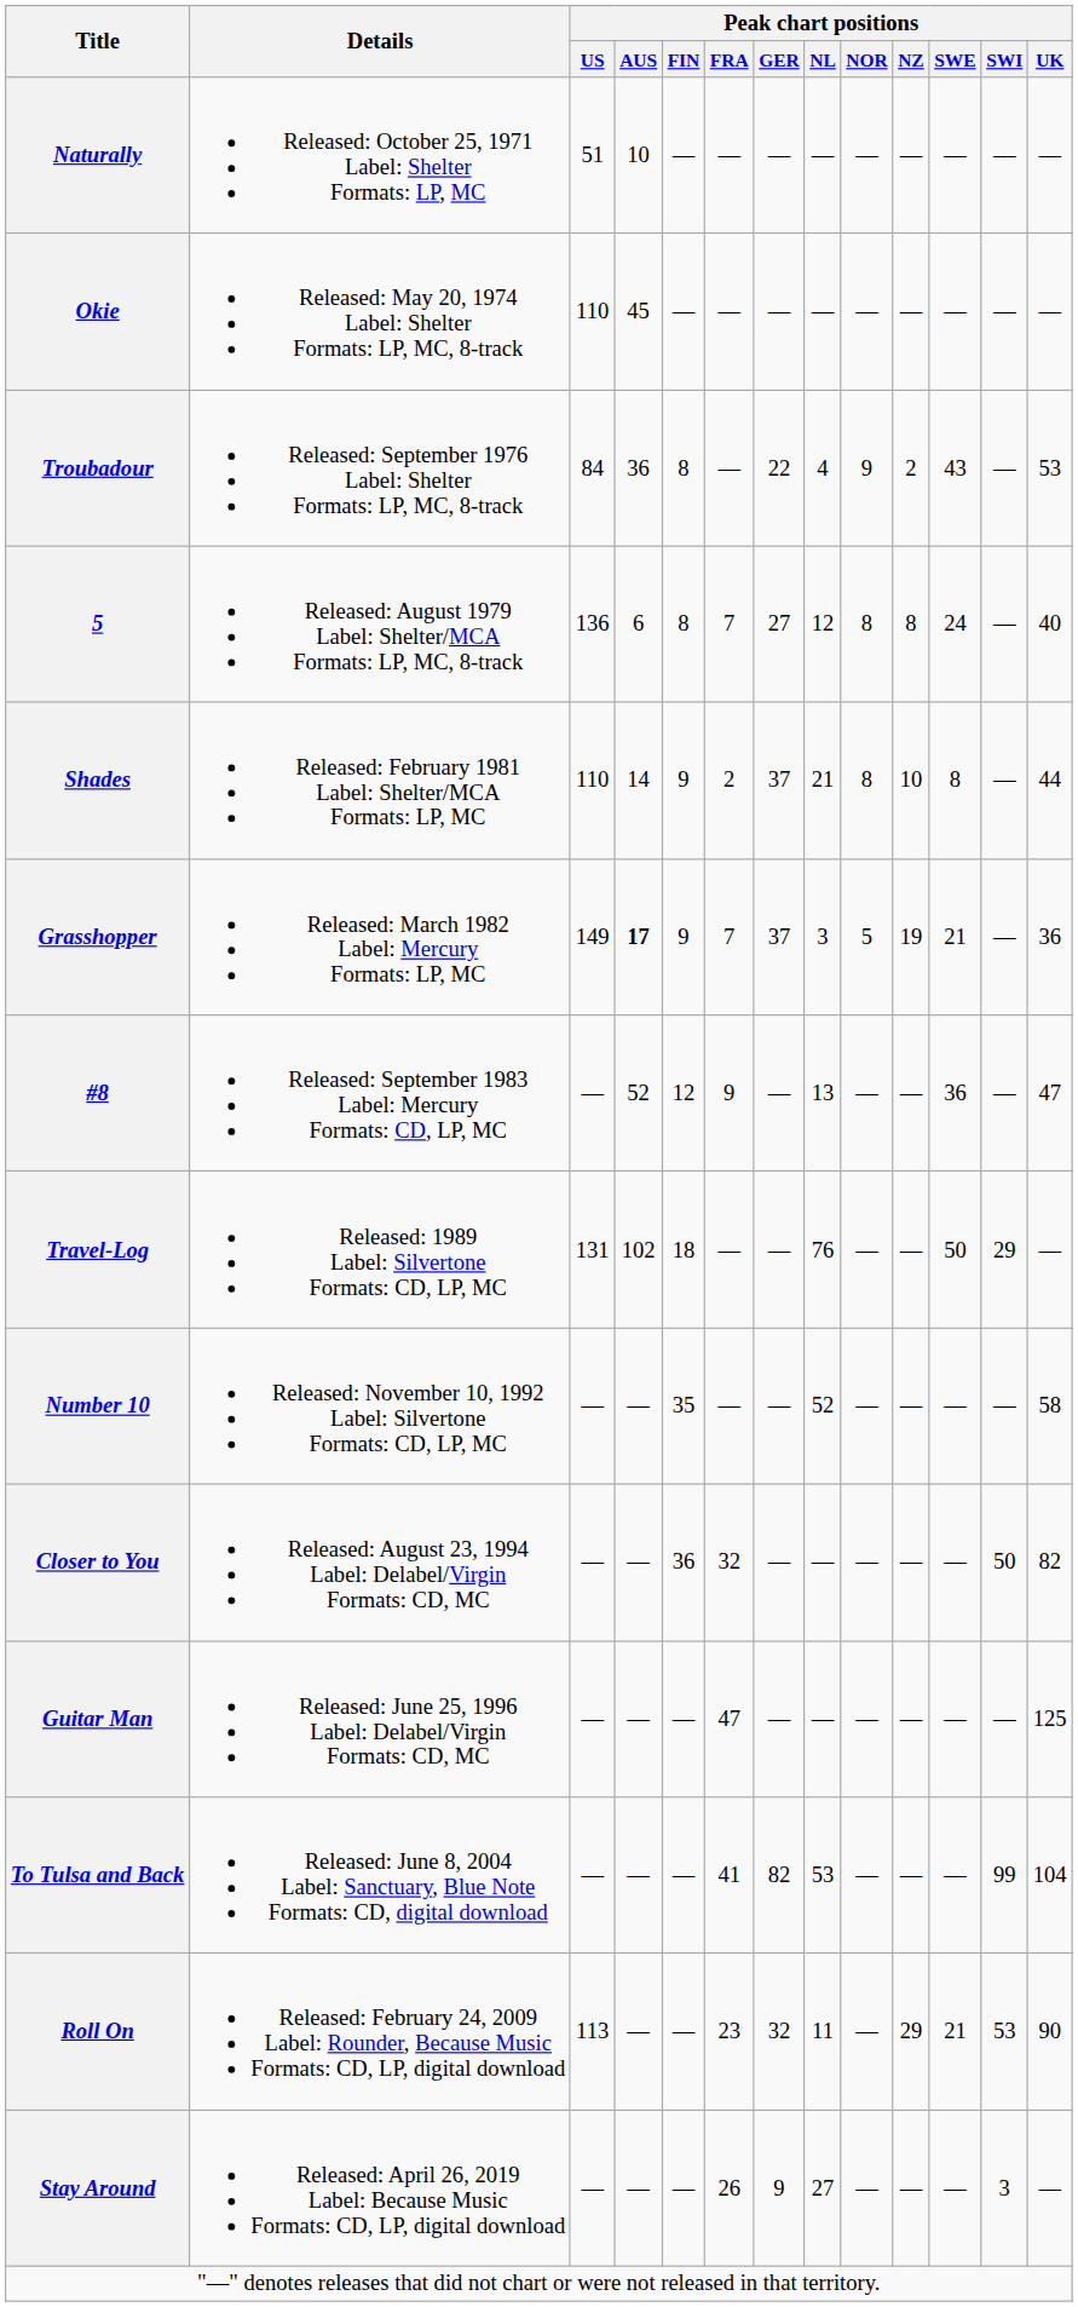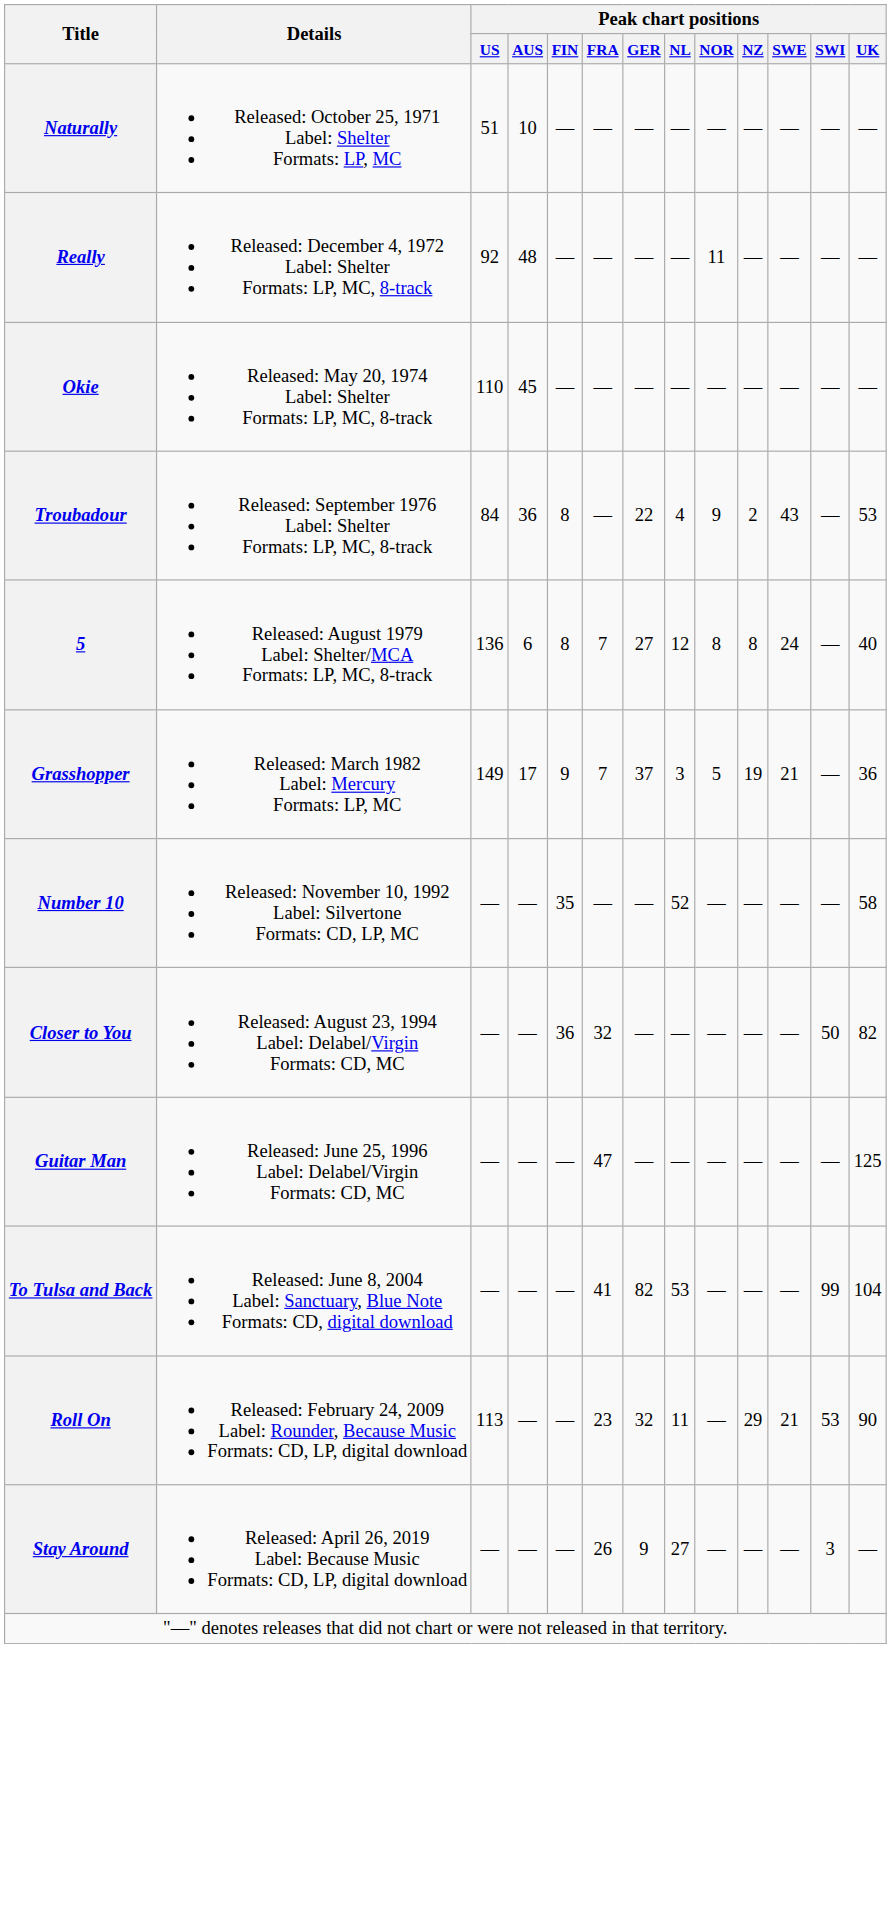 <table class="wikitable plainrowheaders" style="text-align:center;">
 <tr>
 <th scope="col" rowspan="2">Title</th>
 <th scope="col" rowspan="2">Details</th>
 <th colspan="11">Peak chart positions</th>
 </tr>
 <tr>
 <th><small><a href='#'>US</a></small><br></th>
 <th><small><a href='#'>AUS</a></small><br></th>
 <th><small><a href='#'>FIN</a></small><br></th>
 <th><small><a href='#'>FRA</a></small><br></th>
 <th><small><a href='#'>GER</a></small><br></th>
 <th><small><a href='#'>NL</a></small><br></th>
 <th><small><a href='#'>NOR</a></small><br></th>
 <th><small><a href='#'>NZ</a></small><br></th>
 <th><small><a href='#'>SWE</a></small><br></th>
 <th><small><a href='#'>SWI</a></small><br></th>
 <th><small><a href='#'>UK</a></small><br></th>
 </tr>
 <tr>
 <th scope="row"><em><a href='#'>Naturally</a></em></th>
 <td><br><ul><li>Released: October 25, 1971</li><li>Label: <a href='#'>Shelter</a></li><li>Formats: <a href='#'>LP</a>, <a href='#'>MC</a></li></ul></td>
 <td>51</td>
 <td>10</td>
 <td>—</td>
 <td>—</td>
 <td>—</td>
 <td>—</td>
 <td>—</td>
+<td>—</td>
+<td>—</td>
+<td>—</td>
+<td>—</td>
+</tr>
+<tr>
+<th scope="row"><em><a href='#'>Really</a></em></th>
+<td><br><ul><li>Released: December 4, 1972</li><li>Label: Shelter</li><li>Formats: LP, MC, <a href='#'>8-track</a></li></ul></td>
+<td>92</td>
+<td>48</td>
+<td>—</td>
+<td>—</td>
+<td>—</td>
+<td>—</td>
+<td>11</td>
 <td>—</td>
 <td>—</td>
 <td>—</td>
 <td>—</td>
 </tr>
 <tr>
 <th scope="row"><em><a href='#'>Okie</a></em></th>
 <td><br><ul><li>Released: May 20, 1974</li><li>Label: Shelter</li><li>Formats: LP, MC, 8-track</li></ul></td>
 <td>110</td>
 <td>45</td>
 <td>—</td>
 <td>—</td>
 <td>—</td>
 <td>—</td>
 <td>—</td>
 <td>—</td>
 <td>—</td>
 <td>—</td>
 <td>—</td>
 </tr>
 <tr>
 <th scope="row"><em><a href='#'>Troubadour</a></em></th>
 <td><br><ul><li>Released: September 1976</li><li>Label: Shelter</li><li>Formats: LP, MC, 8-track</li></ul></td>
 <td>84</td>
 <td>36</td>
 <td>8</td>
 <td>—</td>
 <td>22</td>
 <td>4</td>
 <td>9</td>
 <td>2</td>
 <td>43</td>
 <td>—</td>
 <td>53</td>
 </tr>
 <tr>
 <th scope="row"><em><a href='#'>5</a></em></th>
 <td><br><ul><li>Released: August 1979</li><li>Label: Shelter/<a href='#'>MCA</a></li><li>Formats: LP, MC, 8-track</li></ul></td>
 <td>136</td>
 <td>6</td>
 <td>8</td>
 <td>7</td>
 <td>27</td>
 <td>12</td>
 <td>8</td>
 <td>8</td>
 <td>24</td>
 <td>—</td>
 <td>40</td>
 </tr>
 <tr>
-<th scope="row"><em><a href='#'>Shades</a></em></th>
-<td><br><ul><li>Released: February 1981</li><li>Label: Shelter/MCA</li><li>Formats: LP, MC</li></ul></td>
-<td>110</td>
-<td>14</td>
-<td>9</td>
-<td>2</td>
-<td>37</td>
-<td>21</td>
-<td>8</td>
-<td>10</td>
-<td>8</td>
-<td>—</td>
-<td>44</td>
-</tr>
-<tr>
 <th scope="row"><em><a href='#'>Grasshopper</a></em></th>
 <td><br><ul><li>Released: March 1982</li><li>Label: <a href='#'>Mercury</a></li><li>Formats: LP, MC</li></ul></td>
 <td>149</td>
-<td><strong>17</strong></td>
+<td>17</td>
 <td>9</td>
 <td>7</td>
 <td>37</td>
 <td>3</td>
 <td>5</td>
 <td>19</td>
 <td>21</td>
 <td>—</td>
 <td>36</td>
-</tr>
-<tr>
-<th scope="row"><em><a href='#'>#8</a></em></th>
-<td><br><ul><li>Released: September 1983</li><li>Label: Mercury</li><li>Formats: <a href='#'>CD</a>, LP, MC</li></ul></td>
-<td>—</td>
-<td>52</td>
-<td>12</td>
-<td>9</td>
-<td>—</td>
-<td>13</td>
-<td>—</td>
-<td>—</td>
-<td>36</td>
-<td>—</td>
-<td>47</td>
-</tr>
-<tr>
-<th scope="row"><em><a href='#'>Travel-Log</a></em></th>
-<td><br><ul><li>Released: 1989</li><li>Label: <a href='#'>Silvertone</a></li><li>Formats: CD, LP, MC</li></ul></td>
-<td>131</td>
-<td>102</td>
-<td>18</td>
-<td>—</td>
-<td>—</td>
-<td>76</td>
-<td>—</td>
-<td>—</td>
-<td>50</td>
-<td>29</td>
-<td>—</td>
 </tr>
 <tr>
 <th scope="row"><em><a href='#'>Number 10</a></em></th>
 <td><br><ul><li>Released: November 10, 1992</li><li>Label: Silvertone</li><li>Formats: CD, LP, MC</li></ul></td>
 <td>—</td>
 <td>—</td>
 <td>35</td>
 <td>—</td>
 <td>—</td>
 <td>52</td>
 <td>—</td>
 <td>—</td>
 <td>—</td>
 <td>—</td>
 <td>58</td>
 </tr>
 <tr>
 <th scope="row"><em><a href='#'>Closer to You</a></em></th>
 <td><br><ul><li>Released: August 23, 1994</li><li>Label: Delabel/<a href='#'>Virgin</a></li><li>Formats: CD, MC</li></ul></td>
 <td>—</td>
 <td>—</td>
 <td>36</td>
 <td>32</td>
 <td>—</td>
 <td>—</td>
 <td>—</td>
 <td>—</td>
 <td>—</td>
 <td>50</td>
 <td>82</td>
 </tr>
 <tr>
 <th scope="row"><em><a href='#'>Guitar Man</a></em></th>
 <td><br><ul><li>Released: June 25, 1996</li><li>Label: Delabel/Virgin</li><li>Formats: CD, MC</li></ul></td>
 <td>—</td>
 <td>—</td>
 <td>—</td>
 <td>47</td>
 <td>—</td>
 <td>—</td>
 <td>—</td>
 <td>—</td>
 <td>—</td>
 <td>—</td>
 <td>125</td>
 </tr>
 <tr>
 <th scope="row"><em><a href='#'>To Tulsa and Back</a></em></th>
 <td><br><ul><li>Released: June 8, 2004</li><li>Label: <a href='#'>Sanctuary</a>, <a href='#'>Blue Note</a></li><li>Formats: CD, <a href='#'>digital download</a></li></ul></td>
 <td>—</td>
 <td>—</td>
 <td>—</td>
 <td>41</td>
 <td>82</td>
 <td>53</td>
 <td>—</td>
 <td>—</td>
 <td>—</td>
 <td>99</td>
 <td>104</td>
 </tr>
 <tr>
 <th scope="row"><em><a href='#'>Roll On</a></em></th>
 <td><br><ul><li>Released: February 24, 2009</li><li>Label: <a href='#'>Rounder</a>, <a href='#'>Because Music</a></li><li>Formats: CD, LP, digital download</li></ul></td>
 <td>113</td>
 <td>—</td>
 <td>—</td>
 <td>23</td>
 <td>32</td>
 <td>11</td>
 <td>—</td>
 <td>29</td>
 <td>21</td>
 <td>53</td>
 <td>90</td>
 </tr>
 <tr>
 <th scope="row"><em><a href='#'>Stay Around</a></em></th>
 <td><br><ul><li>Released: April 26, 2019</li><li>Label: Because Music</li><li>Formats: CD, LP, digital download</li></ul></td>
 <td>—<br></td>
 <td>—</td>
 <td>—</td>
 <td>26</td>
 <td>9</td>
 <td>27</td>
 <td>—</td>
 <td>—</td>
 <td>—</td>
 <td>3</td>
 <td>—<br></td>
 </tr>
 <tr>
 <td colspan="13">"—" denotes releases that did not chart or were not released in that territory.</td>
 </tr>
 </table>
